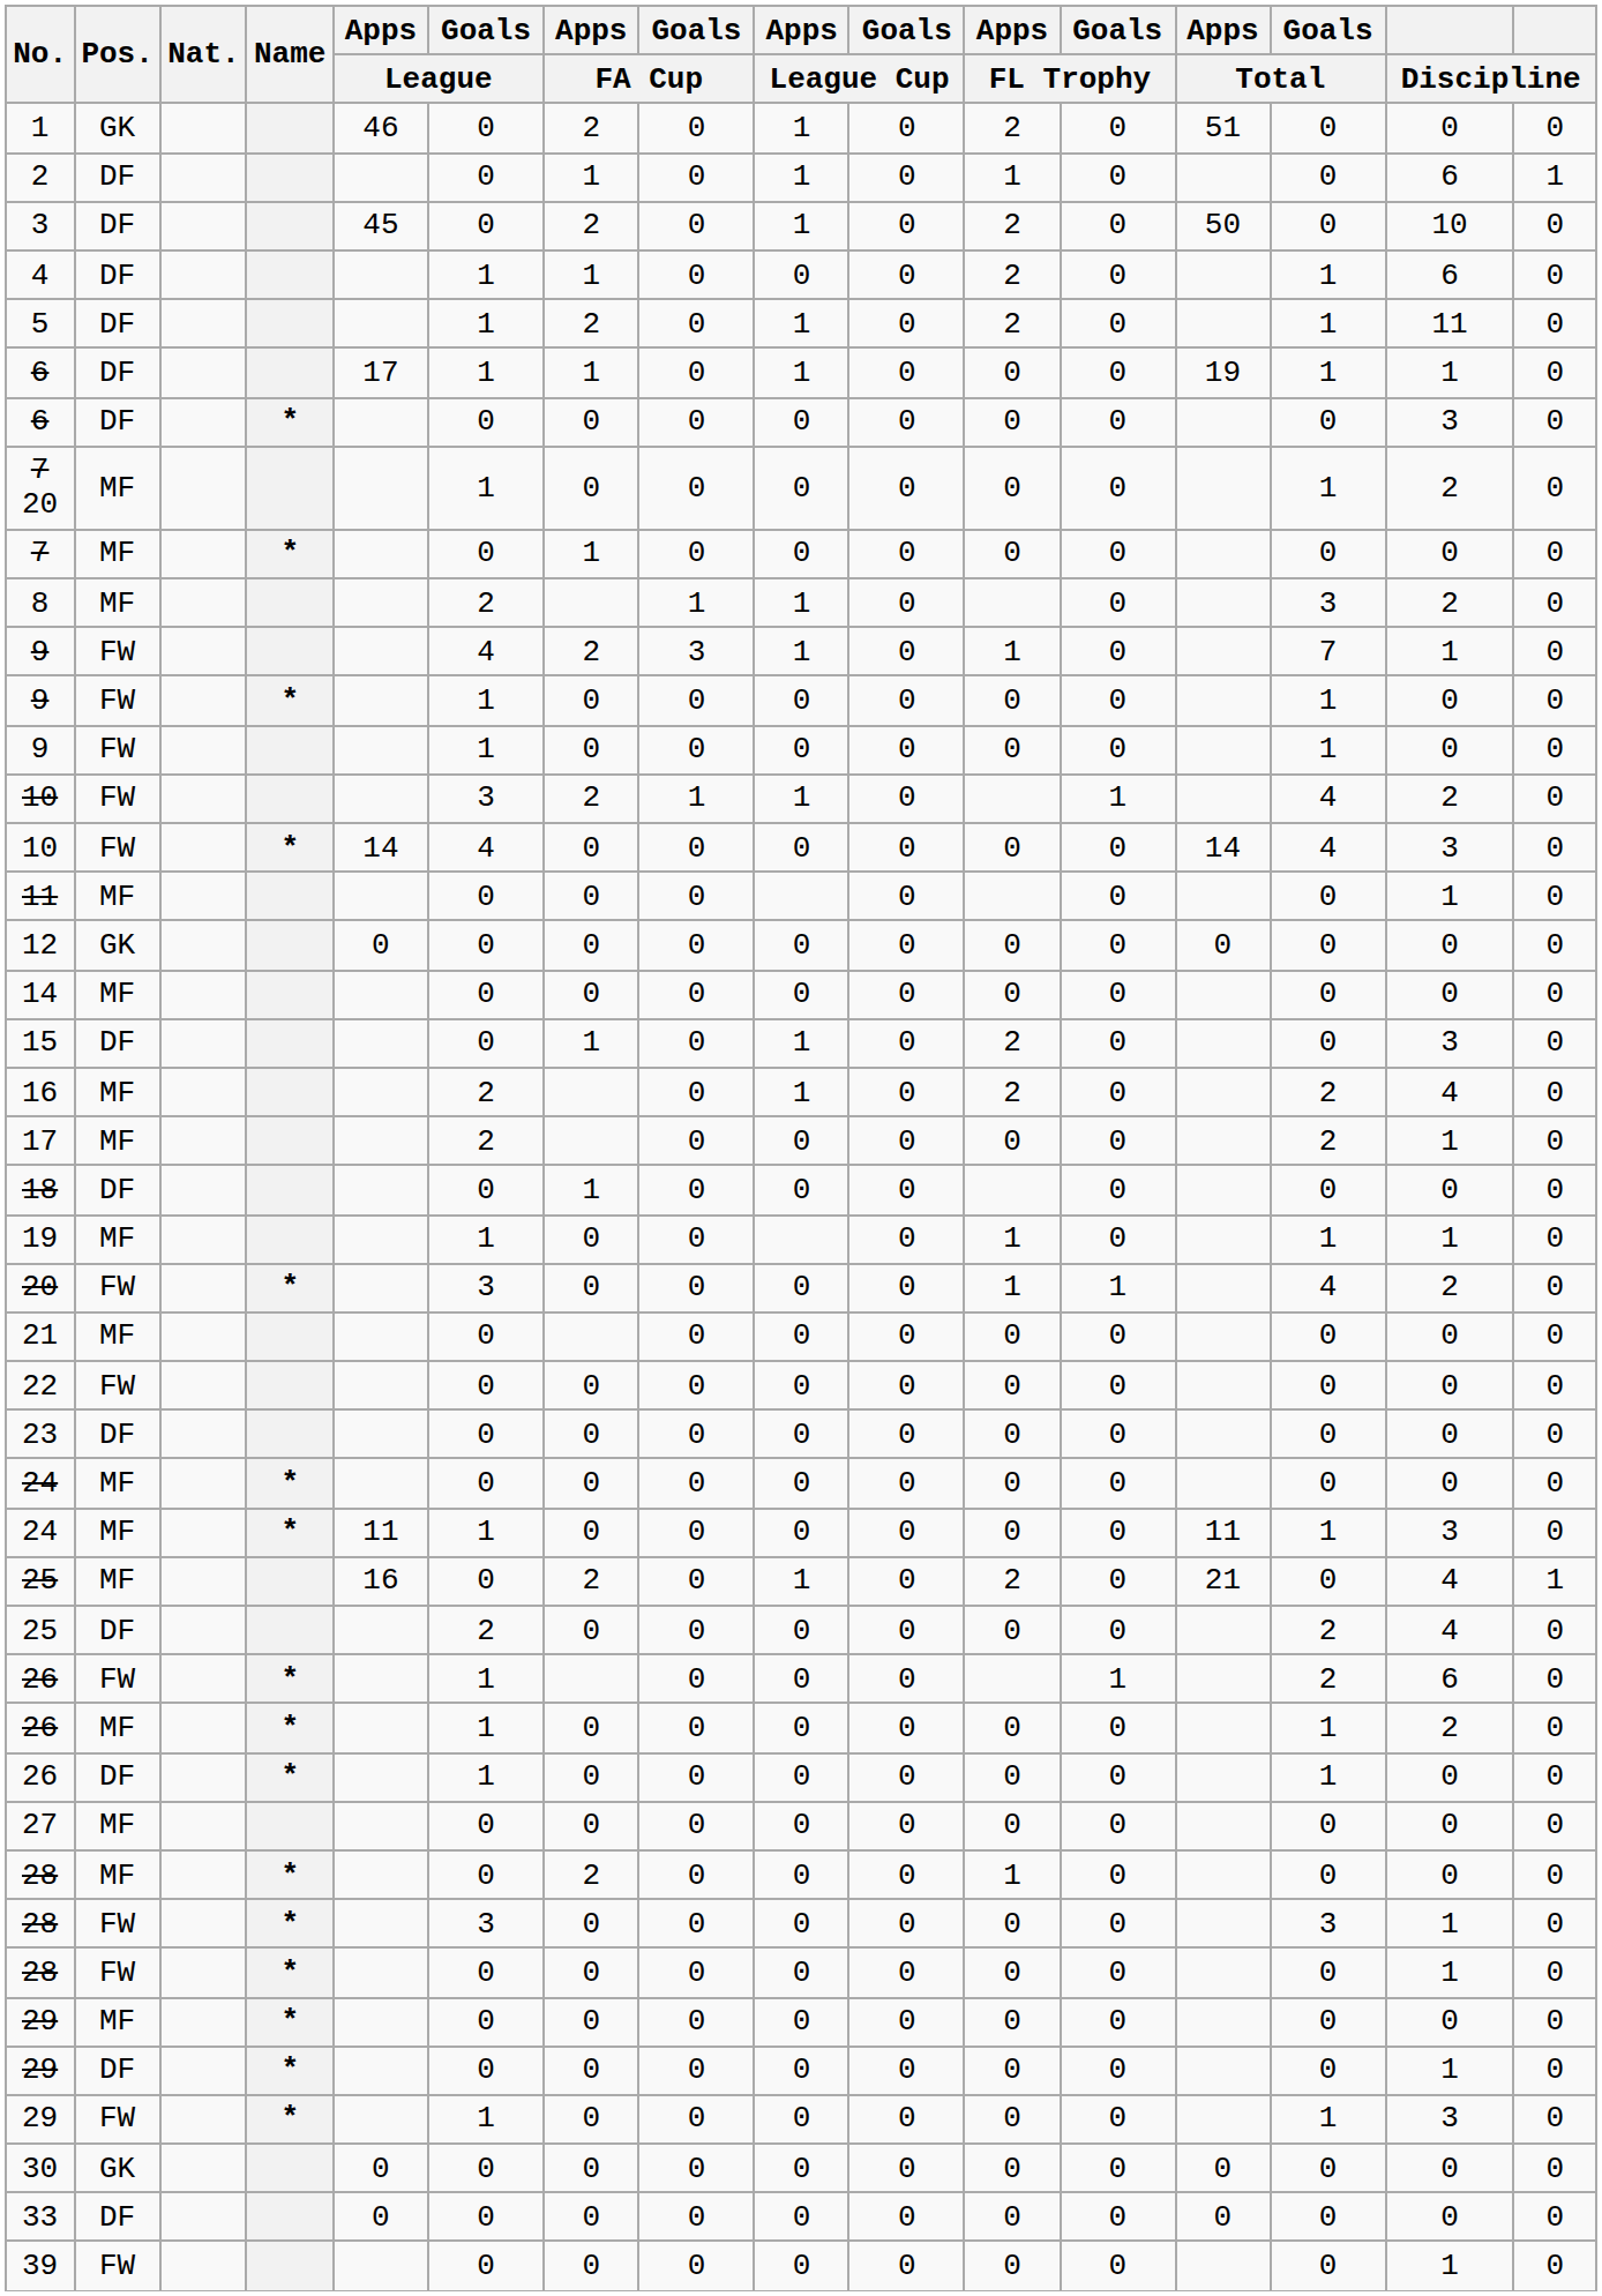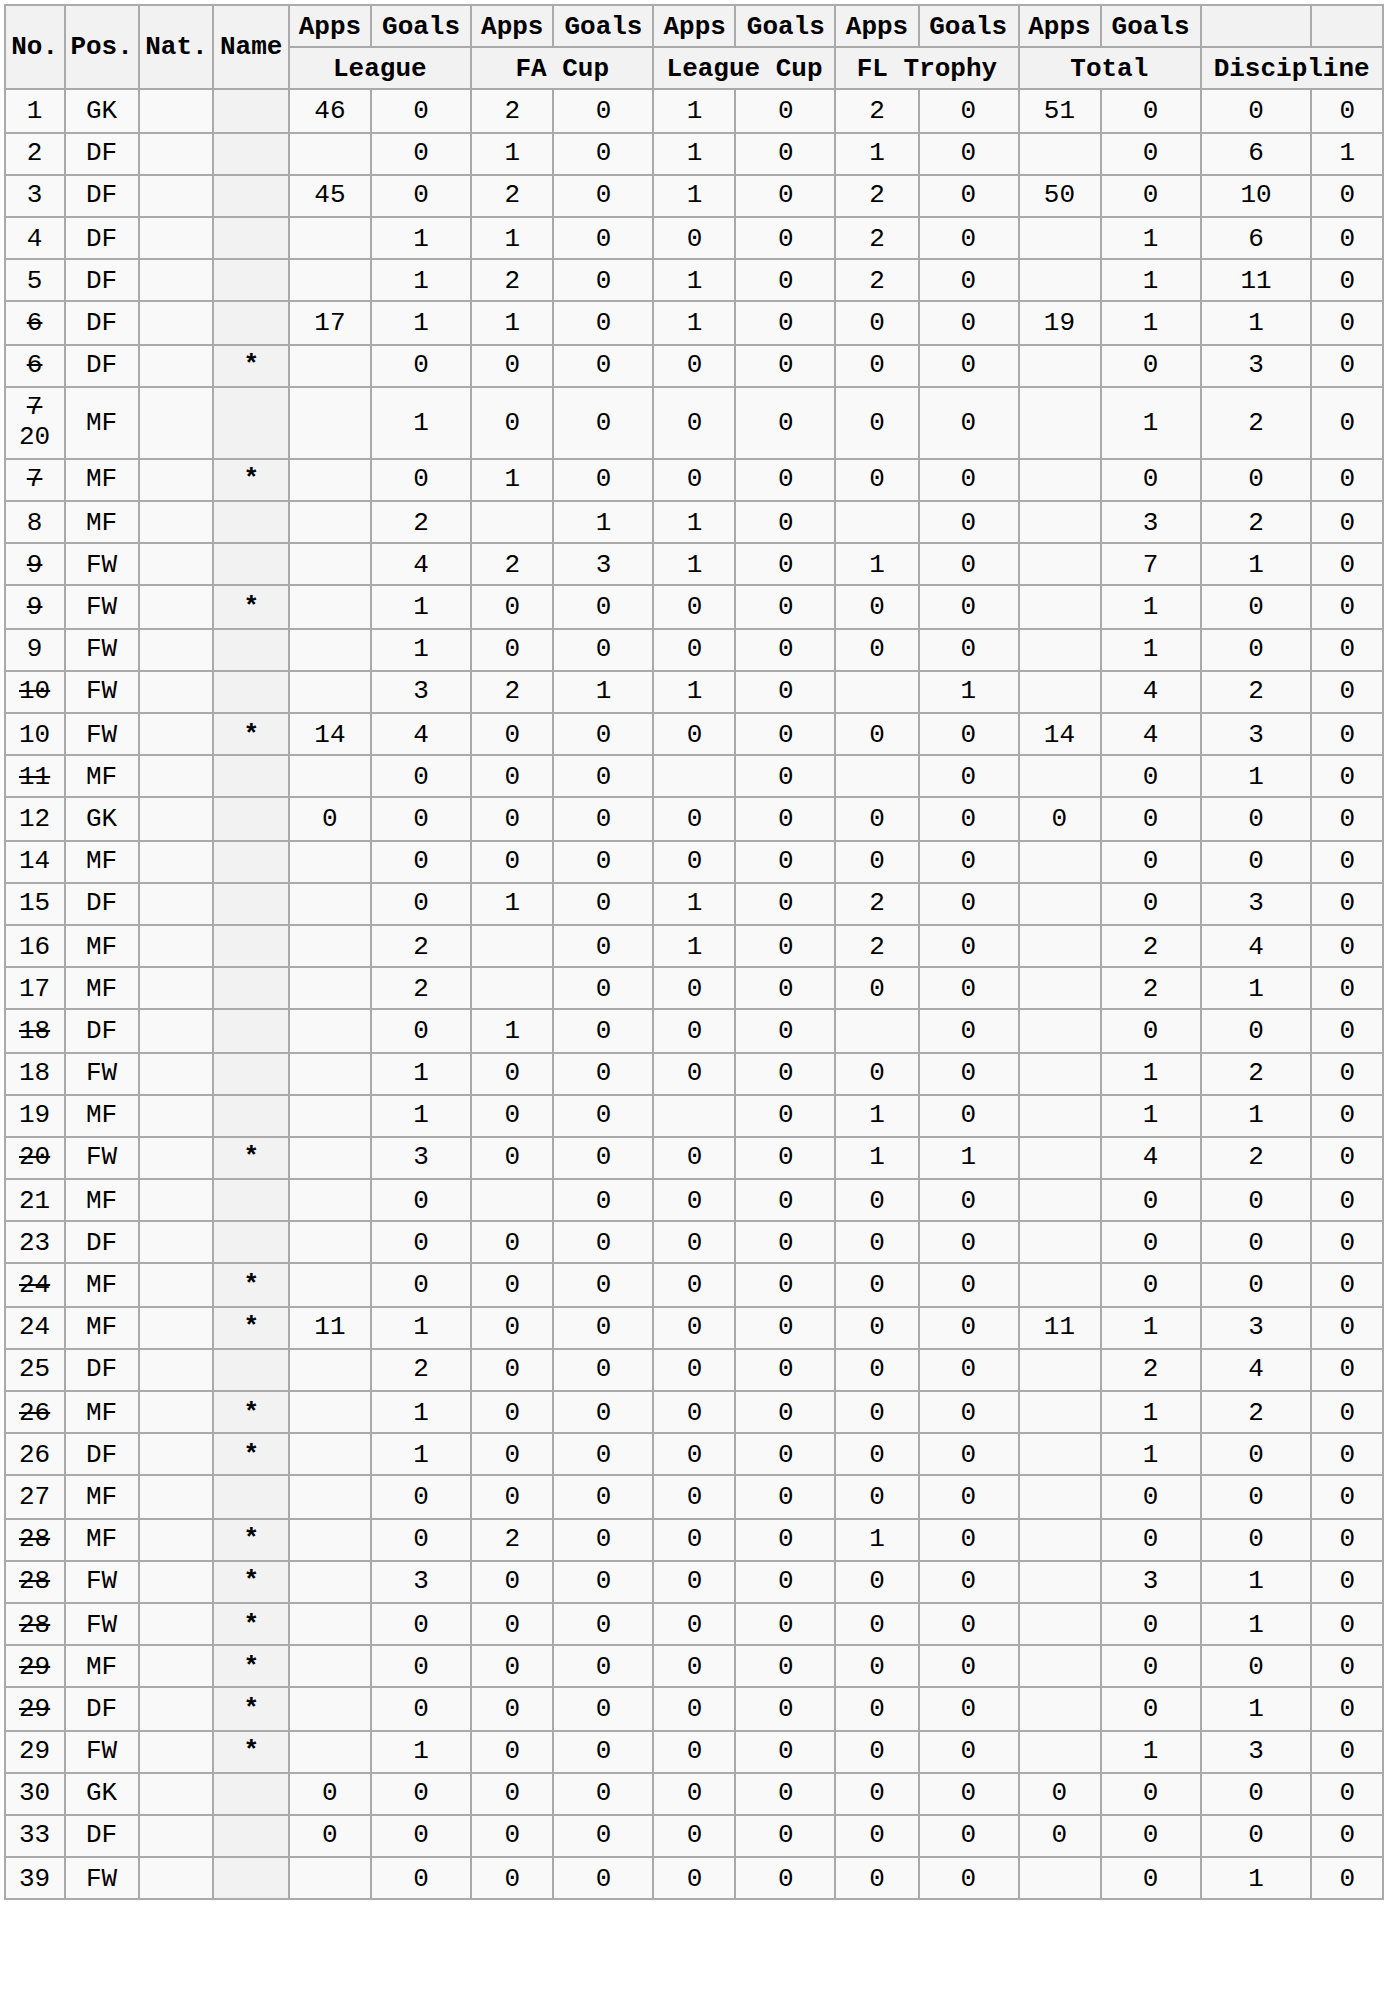 <table class="wikitable sortable plainrowheaders" style="text-align:center">
 <tr>
 <th scope="col" rowspan="2">No.</th>
 <th scope="col" rowspan="2">Pos.</th>
 <th scope="col" rowspan="2">Nat.</th>
 <th scope="col" rowspan="2">Name</th>
 <th scope="col">Apps</th>
 <th scope="col">Goals</th>
 <th scope="col">Apps</th>
 <th scope="col">Goals</th>
 <th scope="col">Apps</th>
 <th scope="col">Goals</th>
 <th scope="col">Apps</th>
 <th scope="col">Goals</th>
 <th scope="col">Apps</th>
 <th scope="col">Goals</th>
 <th scope="col"></th>
 <th scope="col"></th>
 </tr>
 <tr class="unsortable">
 <th colspan="2" width="85">League</th>
 <th colspan="2" width="85">FA Cup</th>
 <th colspan="2" width="85">League Cup</th>
 <th colspan="2" width="85">FL Trophy</th>
 <th colspan="2" width="85">Total</th>
 <th colspan="2" width="85">Discipline</th>
 </tr>
 <tr>
 <td>1</td>
 <td>GK</td>
 <td></td>
 <th scope="row"></th>
 <td>46</td>
 <td>0</td>
 <td>2</td>
 <td>0</td>
 <td>1</td>
 <td>0</td>
 <td>2</td>
 <td>0</td>
 <td>51</td>
 <td>0</td>
 <td>0</td>
 <td>0</td>
 </tr>
 <tr>
 <td>2</td>
 <td>DF</td>
 <td></td>
 <th scope="row"></th>
 <td></td>
 <td>0</td>
 <td>1</td>
 <td>0</td>
 <td>1</td>
 <td>0</td>
 <td>1</td>
 <td>0</td>
 <td></td>
 <td>0</td>
 <td>6</td>
 <td>1</td>
 </tr>
 <tr>
 <td>3</td>
 <td>DF</td>
 <td></td>
 <th scope="row"></th>
 <td>45</td>
 <td>0</td>
 <td>2</td>
 <td>0</td>
 <td>1</td>
 <td>0</td>
 <td>2</td>
 <td>0</td>
 <td>50</td>
 <td>0</td>
 <td>10</td>
 <td>0</td>
 </tr>
 <tr>
 <td>4</td>
 <td>DF</td>
 <td></td>
 <th scope="row"></th>
 <td></td>
 <td>1</td>
 <td>1</td>
 <td>0</td>
 <td>0</td>
 <td>0</td>
 <td>2</td>
 <td>0</td>
 <td></td>
 <td>1</td>
 <td>6</td>
 <td>0</td>
 </tr>
 <tr>
 <td>5</td>
 <td>DF</td>
 <td></td>
 <th scope="row"></th>
 <td></td>
 <td>1</td>
 <td>2</td>
 <td>0</td>
 <td>1</td>
 <td>0</td>
 <td>2</td>
 <td>0</td>
 <td></td>
 <td>1</td>
 <td>11</td>
 <td>0</td>
 </tr>
 <tr>
 <td><s>6</s> </td>
 <td>DF</td>
 <td></td>
 <th scope="row"></th>
 <td>17</td>
 <td>1</td>
 <td>1</td>
 <td>0</td>
 <td>1</td>
 <td>0</td>
 <td>0</td>
 <td>0</td>
 <td>19</td>
 <td>1</td>
 <td>1</td>
 <td>0</td>
 </tr>
 <tr>
 <td><s>6</s> </td>
 <td>DF</td>
 <td></td>
 <th scope="row"><em></em> *</th>
 <td></td>
 <td>0</td>
 <td>0</td>
 <td>0</td>
 <td>0</td>
 <td>0</td>
 <td>0</td>
 <td>0</td>
 <td></td>
 <td>0</td>
 <td>3</td>
 <td>0</td>
 </tr>
 <tr>
 <td><s>7</s> <br>20</td>
 <td>MF</td>
 <td></td>
 <th scope="row"></th>
 <td></td>
 <td>1</td>
 <td>0</td>
 <td>0</td>
 <td>0</td>
 <td>0</td>
 <td>0</td>
 <td>0</td>
 <td></td>
 <td>1</td>
 <td>2</td>
 <td>0</td>
 </tr>
 <tr>
 <td><s>7</s> </td>
 <td>MF</td>
 <td></td>
 <th scope="row"><em></em> *</th>
 <td></td>
 <td>0</td>
 <td>1</td>
 <td>0</td>
 <td>0</td>
 <td>0</td>
 <td>0</td>
 <td>0</td>
 <td></td>
 <td>0</td>
 <td>0</td>
 <td>0</td>
 </tr>
 <tr>
 <td>8</td>
 <td>MF</td>
 <td></td>
 <th scope="row"></th>
 <td></td>
 <td>2</td>
 <td></td>
 <td>1</td>
 <td>1</td>
 <td>0</td>
 <td></td>
 <td>0</td>
 <td></td>
 <td>3</td>
 <td>2</td>
 <td>0</td>
 </tr>
 <tr>
 <td><s>9</s> </td>
 <td>FW</td>
 <td></td>
 <th scope="row"></th>
 <td></td>
 <td>4</td>
 <td>2</td>
 <td>3</td>
 <td>1</td>
 <td>0</td>
 <td>1</td>
 <td>0</td>
 <td></td>
 <td>7</td>
 <td>1</td>
 <td>0</td>
 </tr>
 <tr>
 <td><s>9</s> </td>
 <td>FW</td>
 <td></td>
 <th scope="row"><em></em> *</th>
 <td></td>
 <td>1</td>
 <td>0</td>
 <td>0</td>
 <td>0</td>
 <td>0</td>
 <td>0</td>
 <td>0</td>
 <td></td>
 <td>1</td>
 <td>0</td>
 <td>0</td>
 </tr>
 <tr>
 <td>9</td>
 <td>FW</td>
 <td></td>
 <th scope="row"></th>
 <td></td>
 <td>1</td>
 <td>0</td>
 <td>0</td>
 <td>0</td>
 <td>0</td>
 <td>0</td>
 <td>0</td>
 <td></td>
 <td>1</td>
 <td>0</td>
 <td>0</td>
 </tr>
 <tr>
 <td><s>10</s> </td>
 <td>FW</td>
 <td></td>
 <th scope="row"></th>
 <td></td>
 <td>3</td>
 <td>2</td>
 <td>1</td>
 <td>1</td>
 <td>0</td>
 <td></td>
 <td>1</td>
 <td></td>
 <td>4</td>
 <td>2</td>
 <td>0</td>
 </tr>
 <tr>
 <td>10</td>
 <td>FW</td>
 <td></td>
 <th scope="row"><em></em> *</th>
 <td>14</td>
 <td>4</td>
 <td>0</td>
 <td>0</td>
 <td>0</td>
 <td>0</td>
 <td>0</td>
 <td>0</td>
 <td>14</td>
 <td>4</td>
 <td>3</td>
 <td>0</td>
 </tr>
 <tr>
 <td><s>11</s> </td>
 <td>MF</td>
 <td></td>
 <th scope="row"></th>
 <td></td>
 <td>0</td>
 <td>0</td>
 <td>0</td>
 <td></td>
 <td>0</td>
 <td></td>
 <td>0</td>
 <td></td>
 <td>0</td>
 <td>1</td>
 <td>0</td>
 </tr>
 <tr>
 <td>12</td>
 <td>GK</td>
 <td></td>
 <th scope="row"></th>
 <td>0</td>
 <td>0</td>
 <td>0</td>
 <td>0</td>
 <td>0</td>
 <td>0</td>
 <td>0</td>
 <td>0</td>
 <td>0</td>
 <td>0</td>
 <td>0</td>
 <td>0</td>
 </tr>
 <tr>
 <td>14</td>
 <td>MF</td>
 <td></td>
 <th scope="row"></th>
 <td></td>
 <td>0</td>
 <td>0</td>
 <td>0</td>
 <td>0</td>
 <td>0</td>
 <td>0</td>
 <td>0</td>
 <td></td>
 <td>0</td>
 <td>0</td>
 <td>0</td>
 </tr>
 <tr>
 <td>15</td>
 <td>DF</td>
 <td></td>
 <th scope="row"></th>
 <td></td>
 <td>0</td>
 <td>1</td>
 <td>0</td>
 <td>1</td>
 <td>0</td>
 <td>2</td>
 <td>0</td>
 <td></td>
 <td>0</td>
 <td>3</td>
 <td>0</td>
 </tr>
 <tr>
 <td>16</td>
 <td>MF</td>
 <td></td>
 <th scope="row"></th>
 <td></td>
 <td>2</td>
 <td></td>
 <td>0</td>
 <td>1</td>
 <td>0</td>
 <td>2</td>
 <td>0</td>
 <td></td>
 <td>2</td>
 <td>4</td>
 <td>0</td>
 </tr>
 <tr>
 <td>17</td>
 <td>MF</td>
 <td></td>
 <th scope="row"></th>
 <td></td>
 <td>2</td>
 <td></td>
 <td>0</td>
 <td>0</td>
 <td>0</td>
 <td>0</td>
 <td>0</td>
 <td></td>
 <td>2</td>
 <td>1</td>
 <td>0</td>
 </tr>
 <tr>
 <td><s>18</s> </td>
 <td>DF</td>
 <td></td>
 <th scope="row"></th>
 <td></td>
 <td>0</td>
 <td>1</td>
 <td>0</td>
 <td>0</td>
 <td>0</td>
 <td></td>
 <td>0</td>
 <td></td>
 <td>0</td>
 <td>0</td>
 <td>0</td>
 </tr>
 <tr>
+<td>18</td>
+<td>FW</td>
+<td></td>
+<th scope="row"></th>
+<td></td>
+<td>1</td>
+<td>0</td>
+<td>0</td>
+<td>0</td>
+<td>0</td>
+<td>0</td>
+<td>0</td>
+<td></td>
+<td>1</td>
+<td>2</td>
+<td>0</td>
+</tr>
+<tr>
 <td>19</td>
 <td>MF</td>
 <td></td>
 <th scope="row"></th>
 <td></td>
 <td>1</td>
 <td>0</td>
 <td>0</td>
 <td></td>
 <td>0</td>
 <td>1</td>
 <td>0</td>
 <td></td>
 <td>1</td>
 <td>1</td>
 <td>0</td>
 </tr>
 <tr>
 <td><s>20</s> </td>
 <td>FW</td>
 <td></td>
 <th scope="row"><em></em> *</th>
 <td></td>
 <td>3</td>
 <td>0</td>
 <td>0</td>
 <td>0</td>
 <td>0</td>
 <td>1</td>
 <td>1</td>
 <td></td>
 <td>4</td>
 <td>2</td>
 <td>0</td>
 </tr>
 <tr>
 <td>21</td>
 <td>MF</td>
 <td></td>
 <th scope="row"></th>
 <td></td>
 <td>0</td>
 <td></td>
-<td>0</td>
-<td>0</td>
-<td>0</td>
-<td>0</td>
-<td>0</td>
-<td></td>
-<td>0</td>
-<td>0</td>
-<td>0</td>
-</tr>
-<tr>
-<td>22</td>
-<td>FW</td>
-<td></td>
-<th scope="row"></th>
-<td></td>
-<td>0</td>
-<td>0</td>
 <td>0</td>
 <td>0</td>
 <td>0</td>
 <td>0</td>
 <td>0</td>
 <td></td>
 <td>0</td>
 <td>0</td>
 <td>0</td>
 </tr>
 <tr>
 <td>23</td>
 <td>DF</td>
 <td></td>
 <th scope="row"></th>
 <td></td>
 <td>0</td>
 <td>0</td>
 <td>0</td>
 <td>0</td>
 <td>0</td>
 <td>0</td>
 <td>0</td>
 <td></td>
 <td>0</td>
 <td>0</td>
 <td>0</td>
 </tr>
 <tr>
 <td><s>24</s> </td>
 <td>MF</td>
 <td></td>
 <th scope="row"><em></em> *</th>
 <td></td>
 <td>0</td>
 <td>0</td>
 <td>0</td>
 <td>0</td>
 <td>0</td>
 <td>0</td>
 <td>0</td>
 <td></td>
 <td>0</td>
 <td>0</td>
 <td>0</td>
 </tr>
 <tr>
 <td>24</td>
 <td>MF</td>
 <td></td>
 <th scope="row"><em></em> *</th>
 <td>11</td>
 <td>1</td>
 <td>0</td>
 <td>0</td>
 <td>0</td>
 <td>0</td>
 <td>0</td>
 <td>0</td>
 <td>11</td>
 <td>1</td>
 <td>3</td>
 <td>0</td>
 </tr>
 <tr>
-<td><s>25</s> </td>
-<td>MF</td>
-<td></td>
-<th scope="row"></th>
-<td>16</td>
-<td>0</td>
-<td>2</td>
-<td>0</td>
-<td>1</td>
-<td>0</td>
-<td>2</td>
-<td>0</td>
-<td>21</td>
-<td>0</td>
-<td>4</td>
-<td>1</td>
-</tr>
-<tr>
 <td>25</td>
 <td>DF</td>
 <td></td>
 <th scope="row"></th>
 <td></td>
 <td>2</td>
 <td>0</td>
 <td>0</td>
 <td>0</td>
 <td>0</td>
 <td>0</td>
 <td>0</td>
 <td></td>
 <td>2</td>
 <td>4</td>
-<td>0</td>
-</tr>
-<tr>
-<td><s>26</s> </td>
-<td>FW</td>
-<td></td>
-<th scope="row"><em></em> *</th>
-<td></td>
-<td>1</td>
-<td></td>
-<td>0</td>
-<td>0</td>
-<td>0</td>
-<td></td>
-<td>1</td>
-<td></td>
-<td>2</td>
-<td>6</td>
 <td>0</td>
 </tr>
 <tr>
 <td><s>26</s> </td>
 <td>MF</td>
 <td></td>
 <th scope="row"><em></em> *</th>
 <td></td>
 <td>1</td>
 <td>0</td>
 <td>0</td>
 <td>0</td>
 <td>0</td>
 <td>0</td>
 <td>0</td>
 <td></td>
 <td>1</td>
 <td>2</td>
 <td>0</td>
 </tr>
 <tr>
 <td>26</td>
 <td>DF</td>
 <td></td>
 <th scope="row"><em></em> *</th>
 <td></td>
 <td>1</td>
 <td>0</td>
 <td>0</td>
 <td>0</td>
 <td>0</td>
 <td>0</td>
 <td>0</td>
 <td></td>
 <td>1</td>
 <td>0</td>
 <td>0</td>
 </tr>
 <tr>
 <td>27</td>
 <td>MF</td>
 <td></td>
 <th scope="row"></th>
 <td></td>
 <td>0</td>
 <td>0</td>
 <td>0</td>
 <td>0</td>
 <td>0</td>
 <td>0</td>
 <td>0</td>
 <td></td>
 <td>0</td>
 <td>0</td>
 <td>0</td>
 </tr>
 <tr>
 <td><s>28</s> </td>
 <td>MF</td>
 <td></td>
 <th scope="row"><em></em> *</th>
 <td></td>
 <td>0</td>
 <td>2</td>
 <td>0</td>
 <td>0</td>
 <td>0</td>
 <td>1</td>
 <td>0</td>
 <td></td>
 <td>0</td>
 <td>0</td>
 <td>0</td>
 </tr>
 <tr>
 <td><s>28</s> </td>
 <td>FW</td>
 <td></td>
 <th scope="row"><em></em> *</th>
 <td></td>
 <td>3</td>
 <td>0</td>
 <td>0</td>
 <td>0</td>
 <td>0</td>
 <td>0</td>
 <td>0</td>
 <td></td>
 <td>3</td>
 <td>1</td>
 <td>0</td>
 </tr>
 <tr>
 <td><s>28</s> </td>
 <td>FW</td>
 <td></td>
 <th scope="row"><em></em> *</th>
 <td></td>
 <td>0</td>
 <td>0</td>
 <td>0</td>
 <td>0</td>
 <td>0</td>
 <td>0</td>
 <td>0</td>
 <td></td>
 <td>0</td>
 <td>1</td>
 <td>0</td>
 </tr>
 <tr>
 <td><s>29</s> </td>
 <td>MF</td>
 <td></td>
 <th scope="row"><em></em> *</th>
 <td></td>
 <td>0</td>
 <td>0</td>
 <td>0</td>
 <td>0</td>
 <td>0</td>
 <td>0</td>
 <td>0</td>
 <td></td>
 <td>0</td>
 <td>0</td>
 <td>0</td>
 </tr>
 <tr>
 <td><s>29</s> </td>
 <td>DF</td>
 <td></td>
 <th scope="row"><em></em> *</th>
 <td></td>
 <td>0</td>
 <td>0</td>
 <td>0</td>
 <td>0</td>
 <td>0</td>
 <td>0</td>
 <td>0</td>
 <td></td>
 <td>0</td>
 <td>1</td>
 <td>0</td>
 </tr>
 <tr>
 <td>29</td>
 <td>FW</td>
 <td></td>
 <th scope="row"><em></em> *</th>
 <td></td>
 <td>1</td>
 <td>0</td>
 <td>0</td>
 <td>0</td>
 <td>0</td>
 <td>0</td>
 <td>0</td>
 <td></td>
 <td>1</td>
 <td>3</td>
 <td>0</td>
 </tr>
 <tr>
 <td>30</td>
 <td>GK</td>
 <td></td>
 <th scope="row"></th>
 <td>0</td>
 <td>0</td>
 <td>0</td>
 <td>0</td>
 <td>0</td>
 <td>0</td>
 <td>0</td>
 <td>0</td>
 <td>0</td>
 <td>0</td>
 <td>0</td>
 <td>0</td>
 </tr>
 <tr>
 <td>33</td>
 <td>DF</td>
 <td></td>
 <th scope="row"></th>
 <td>0</td>
 <td>0</td>
 <td>0</td>
 <td>0</td>
 <td>0</td>
 <td>0</td>
 <td>0</td>
 <td>0</td>
 <td>0</td>
 <td>0</td>
 <td>0</td>
 <td>0</td>
 </tr>
 <tr>
 <td>39</td>
 <td>FW</td>
 <td></td>
 <th scope="row"></th>
 <td></td>
 <td>0</td>
 <td>0</td>
 <td>0</td>
 <td>0</td>
 <td>0</td>
 <td>0</td>
 <td>0</td>
 <td></td>
 <td>0</td>
 <td>1</td>
 <td>0</td>
 </tr>
 </table>
